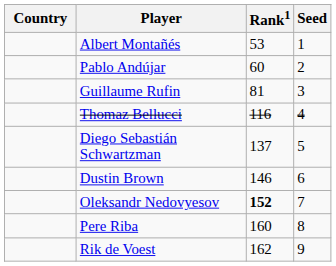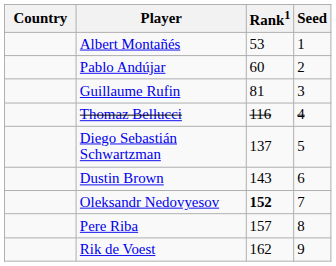 <table class="sortable wikitable">
 <tr>
 <th width="70">Country</th>
 <th width="175">Player</th>
 <th>Rank<sup>1</sup></th>
 <th>Seed</th>
 </tr>
 <tr>
 <td></td>
 <td><a href='#'>Albert Montañés</a></td>
 <td>53</td>
 <td>1</td>
 </tr>
 <tr>
 <td></td>
 <td><a href='#'>Pablo Andújar</a></td>
 <td>60</td>
 <td>2</td>
 </tr>
 <tr>
 <td></td>
 <td><a href='#'>Guillaume Rufin</a></td>
 <td>81</td>
 <td>3</td>
 </tr>
 <tr>
 <td><s></s></td>
 <td><s><a href='#'>Thomaz Bellucci</a></s></td>
 <td><s>116</s></td>
 <td><s>4</s></td>
 </tr>
 <tr>
 <td></td>
 <td><a href='#'>Diego Sebastián Schwartzman</a></td>
 <td>137</td>
 <td>5</td>
 </tr>
 <tr>
 <td></td>
 <td><a href='#'>Dustin Brown</a></td>
-<td>146</td>
+<td>143</td>
 <td>6</td>
 </tr>
 <tr>
 <td></td>
 <td><a href='#'>Oleksandr Nedovyesov</a></td>
 <td><strong>152</strong></td>
 <td>7</td>
 </tr>
 <tr>
 <td></td>
 <td><a href='#'>Pere Riba</a></td>
-<td>160</td>
+<td>157</td>
 <td>8</td>
 </tr>
 <tr>
 <td></td>
 <td><a href='#'>Rik de Voest</a></td>
 <td>162</td>
 <td>9</td>
 </tr>
 </table>
